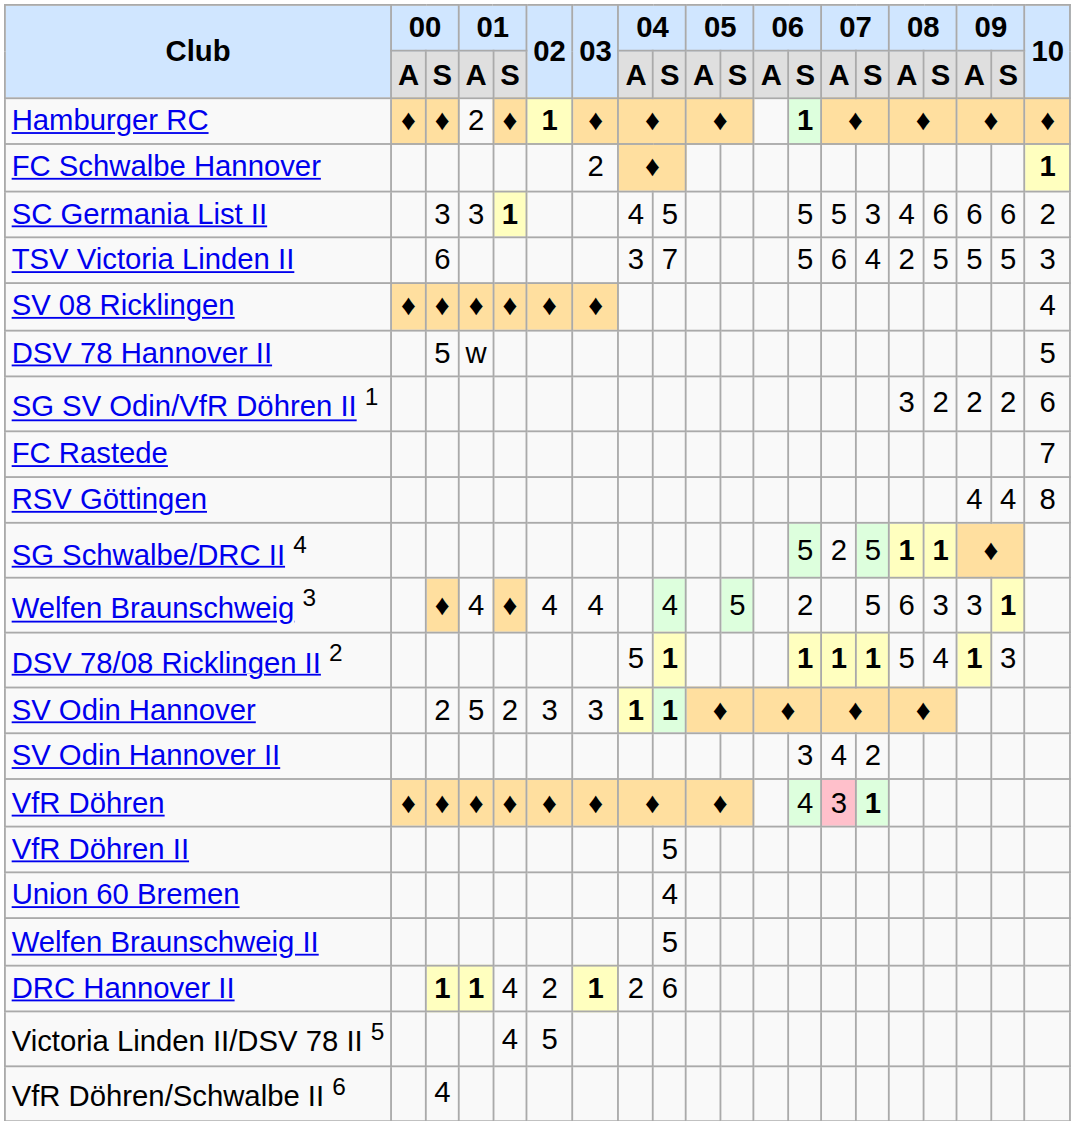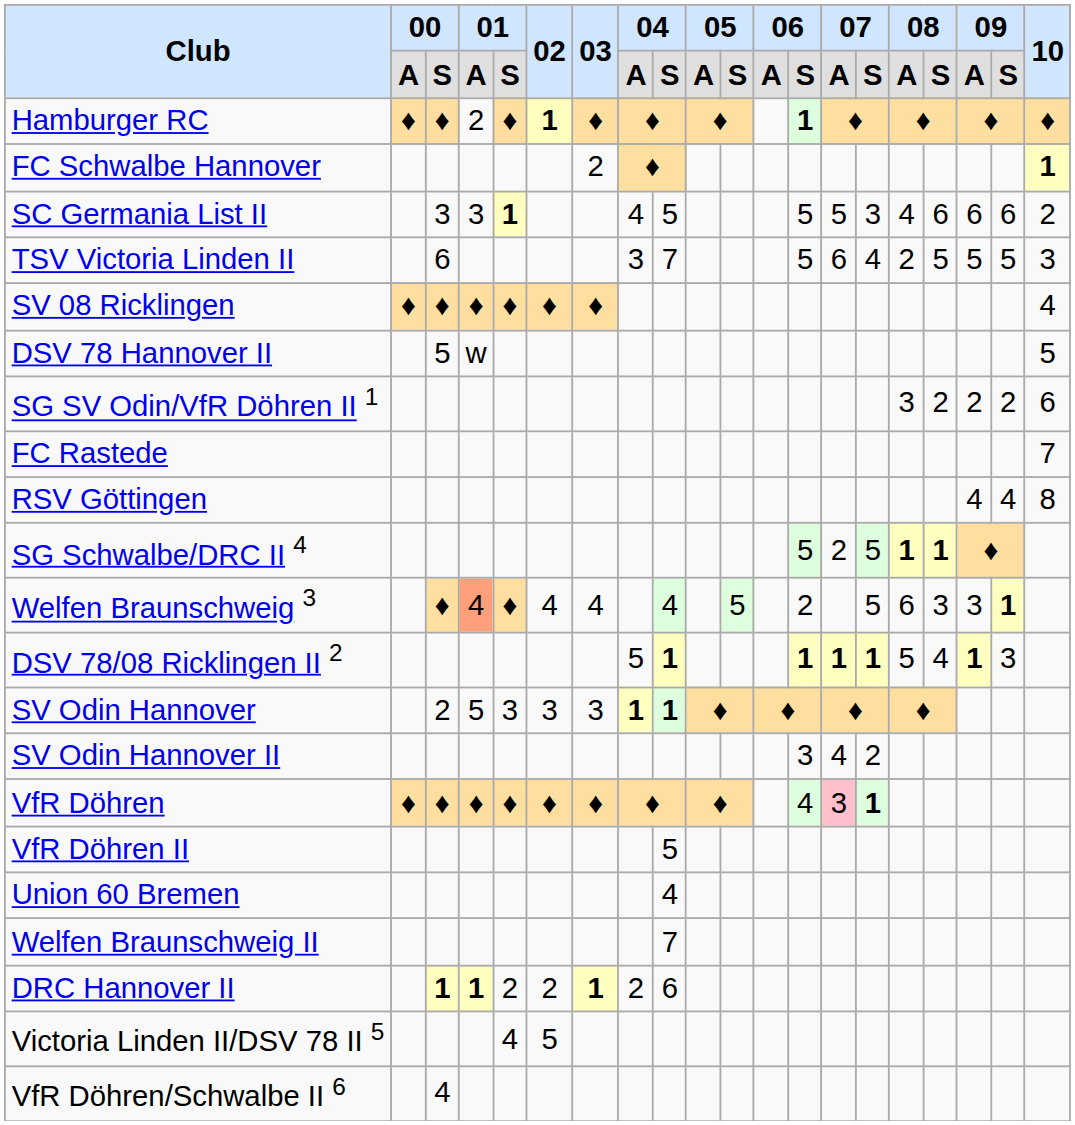 <table class="wikitable">
 <tr align="center" bgcolor="#D0E6FF">
 <td rowspan=2><strong>Club</strong></td>
 <td colspan=2><strong>00</strong></td>
 <td colspan=2><strong>01</strong></td>
 <td rowspan=2><strong>02</strong></td>
 <td rowspan=2><strong>03</strong></td>
 <td colspan=2><strong>04</strong></td>
 <td colspan=2><strong>05</strong></td>
 <td colspan=2><strong>06</strong></td>
 <td colspan=2><strong>07</strong></td>
 <td colspan=2><strong>08</strong></td>
 <td colspan=2><strong>09</strong></td>
 <td rowspan=2><strong>10</strong></td>
 </tr>
 <tr align="center" bgcolor="#dfdfdf">
 <td><strong>A</strong></td>
 <td><strong>S</strong></td>
 <td><strong>A</strong></td>
 <td><strong>S</strong></td>
 <td><strong>A</strong></td>
 <td><strong>S</strong></td>
 <td><strong>A</strong></td>
 <td><strong>S</strong></td>
 <td><strong>A</strong></td>
 <td><strong>S</strong></td>
 <td><strong>A</strong></td>
 <td><strong>S</strong></td>
 <td><strong>A</strong></td>
 <td><strong>S</strong></td>
 <td><strong>A</strong></td>
 <td><strong>S</strong></td>
 </tr>
 <tr align="center">
 <td align="left"><a href='#'>Hamburger RC</a></td>
 <td bgcolor="#ffdf9f"><strong>♦</strong></td>
 <td bgcolor="#ffdf9f"><strong>♦</strong></td>
 <td>2</td>
 <td bgcolor="#ffdf9f"><strong>♦</strong></td>
 <td bgcolor="#ffffbf"><strong>1</strong></td>
 <td bgcolor="#ffdf9f"><strong>♦</strong></td>
 <td colspan=2 bgcolor="#ffdf9f"><strong>♦</strong></td>
 <td colspan=2 bgcolor="#ffdf9f"><strong>♦</strong></td>
 <td></td>
 <td bgcolor="#ddffdd"><strong>1</strong></td>
 <td colspan=2 bgcolor="#ffdf9f"><strong>♦</strong></td>
 <td colspan=2 bgcolor="#ffdf9f"><strong>♦</strong></td>
 <td colspan=2 bgcolor="#ffdf9f"><strong>♦</strong></td>
 <td bgcolor="#ffdf9f"><strong>♦</strong></td>
 </tr>
 <tr align="center">
 <td align="left"><a href='#'>FC Schwalbe Hannover</a></td>
 <td></td>
 <td></td>
 <td></td>
 <td></td>
 <td></td>
 <td>2</td>
 <td colspan=2 bgcolor="#ffdf9f"><strong>♦</strong></td>
 <td></td>
 <td></td>
 <td></td>
 <td></td>
 <td></td>
 <td></td>
 <td></td>
 <td></td>
 <td></td>
 <td></td>
 <td bgcolor="#ffffbf"><strong>1</strong></td>
 </tr>
 <tr align="center">
 <td align="left"><a href='#'>SC Germania List II</a></td>
 <td></td>
 <td>3</td>
 <td>3</td>
 <td bgcolor="#ffffbf"><strong>1</strong></td>
 <td></td>
 <td></td>
 <td>4</td>
 <td>5</td>
 <td></td>
 <td></td>
 <td></td>
 <td>5</td>
 <td>5</td>
 <td>3</td>
 <td>4</td>
 <td>6</td>
 <td>6</td>
 <td>6</td>
 <td>2</td>
 </tr>
 <tr align="center">
 <td align="left"><a href='#'>TSV Victoria Linden II</a></td>
 <td></td>
 <td>6</td>
 <td></td>
 <td></td>
 <td></td>
 <td></td>
 <td>3</td>
 <td>7</td>
 <td></td>
 <td></td>
 <td></td>
 <td>5</td>
 <td>6</td>
 <td>4</td>
 <td>2</td>
 <td>5</td>
 <td>5</td>
 <td>5</td>
 <td>3</td>
 </tr>
 <tr align="center">
 <td align="left"><a href='#'>SV 08 Ricklingen</a></td>
 <td bgcolor="#ffdf9f"><strong>♦</strong></td>
 <td bgcolor="#ffdf9f"><strong>♦</strong></td>
 <td bgcolor="#ffdf9f"><strong>♦</strong></td>
 <td bgcolor="#ffdf9f"><strong>♦</strong></td>
 <td bgcolor="#ffdf9f"><strong>♦</strong></td>
 <td bgcolor="#ffdf9f"><strong>♦</strong></td>
 <td></td>
 <td></td>
 <td></td>
 <td></td>
 <td></td>
 <td></td>
 <td></td>
 <td></td>
 <td></td>
 <td></td>
 <td></td>
 <td></td>
 <td>4</td>
 </tr>
 <tr align="center">
 <td align="left"><a href='#'>DSV 78 Hannover II</a></td>
 <td></td>
 <td>5</td>
 <td>w</td>
 <td></td>
 <td></td>
 <td></td>
 <td></td>
 <td></td>
 <td></td>
 <td></td>
 <td></td>
 <td></td>
 <td></td>
 <td></td>
 <td></td>
 <td></td>
 <td></td>
 <td></td>
 <td>5</td>
 </tr>
 <tr align="center">
 <td align="left"><a href='#'>SG SV Odin/VfR Döhren II</a> <sup>1</sup></td>
 <td></td>
 <td></td>
 <td></td>
 <td></td>
 <td></td>
 <td></td>
 <td></td>
 <td></td>
 <td></td>
 <td></td>
 <td></td>
 <td></td>
 <td></td>
 <td></td>
 <td>3</td>
 <td>2</td>
 <td>2</td>
 <td>2</td>
 <td>6</td>
 </tr>
 <tr align="center">
 <td align="left"><a href='#'>FC Rastede</a></td>
 <td></td>
 <td></td>
 <td></td>
 <td></td>
 <td></td>
 <td></td>
 <td></td>
 <td></td>
 <td></td>
 <td></td>
 <td></td>
 <td></td>
 <td></td>
 <td></td>
 <td></td>
 <td></td>
 <td></td>
 <td></td>
 <td>7</td>
 </tr>
 <tr align="center">
 <td align="left"><a href='#'>RSV Göttingen</a></td>
 <td></td>
 <td></td>
 <td></td>
 <td></td>
 <td></td>
 <td></td>
 <td></td>
 <td></td>
 <td></td>
 <td></td>
 <td></td>
 <td></td>
 <td></td>
 <td></td>
 <td></td>
 <td></td>
 <td>4</td>
 <td>4</td>
 <td>8</td>
 </tr>
 <tr align="center">
 <td align="left"><a href='#'>SG Schwalbe/DRC II</a> <sup>4</sup></td>
 <td></td>
 <td></td>
 <td></td>
 <td></td>
 <td></td>
 <td></td>
 <td></td>
 <td></td>
 <td></td>
 <td></td>
 <td></td>
 <td bgcolor="#ddffdd">5</td>
 <td>2</td>
 <td bgcolor="#ddffdd">5</td>
 <td bgcolor="#ffffbf"><strong>1</strong></td>
 <td bgcolor="#ffffbf"><strong>1</strong></td>
 <td colspan=2 bgcolor="#ffdf9f"><strong>♦</strong></td>
 <td></td>
 </tr>
 <tr align="center">
 <td align="left"><a href='#'>Welfen Braunschweig</a> <sup>3</sup></td>
 <td></td>
 <td bgcolor="#ffdf9f"><strong>♦</strong></td>
-<td>4</td>
+<td style="background: lightsalmon;">4</td>
 <td bgcolor="#ffdf9f"><strong>♦</strong></td>
 <td>4</td>
 <td>4</td>
 <td></td>
 <td bgcolor="#ddffdd">4</td>
 <td></td>
 <td bgcolor="#ddffdd">5</td>
 <td></td>
 <td>2</td>
 <td></td>
 <td>5</td>
 <td>6</td>
 <td>3</td>
 <td>3</td>
 <td bgcolor="#ffffbf"><strong>1</strong></td>
 <td></td>
 </tr>
 <tr align="center">
 <td align="left"><a href='#'>DSV 78/08 Ricklingen II</a> <sup>2</sup></td>
 <td></td>
 <td></td>
 <td></td>
 <td></td>
 <td></td>
 <td></td>
 <td>5</td>
 <td bgcolor="#ffffbf"><strong>1</strong></td>
 <td></td>
 <td></td>
 <td></td>
 <td bgcolor="#ffffbf"><strong>1</strong></td>
 <td bgcolor="#ffffbf"><strong>1</strong></td>
 <td bgcolor="#ffffbf"><strong>1</strong></td>
 <td>5</td>
 <td>4</td>
 <td bgcolor="#ffffbf"><strong>1</strong></td>
 <td>3</td>
 <td></td>
 </tr>
 <tr align="center">
 <td align="left"><a href='#'>SV Odin Hannover</a></td>
 <td></td>
 <td>2</td>
 <td>5</td>
-<td>2</td>
+<td>3</td>
 <td>3</td>
 <td>3</td>
 <td bgcolor="#ffffbf"><strong>1</strong></td>
 <td bgcolor="#ddffdd"><strong>1</strong></td>
 <td colspan=2 bgcolor="#ffdf9f"><strong>♦</strong></td>
 <td colspan=2 bgcolor="#ffdf9f"><strong>♦</strong></td>
 <td colspan=2 bgcolor="#ffdf9f"><strong>♦</strong></td>
 <td colspan=2 bgcolor="#ffdf9f"><strong>♦</strong></td>
 <td></td>
 <td></td>
 <td></td>
 </tr>
 <tr align="center">
 <td align="left"><a href='#'>SV Odin Hannover II</a></td>
 <td></td>
 <td></td>
 <td></td>
 <td></td>
 <td></td>
 <td></td>
 <td></td>
 <td></td>
 <td></td>
 <td></td>
 <td></td>
 <td>3</td>
 <td>4</td>
 <td>2</td>
 <td></td>
 <td></td>
 <td></td>
 <td></td>
 <td></td>
 </tr>
 <tr align="center">
 <td align="left"><a href='#'>VfR Döhren</a></td>
 <td bgcolor="#ffdf9f"><strong>♦</strong></td>
 <td bgcolor="#ffdf9f"><strong>♦</strong></td>
 <td bgcolor="#ffdf9f"><strong>♦</strong></td>
 <td bgcolor="#ffdf9f"><strong>♦</strong></td>
 <td bgcolor="#ffdf9f"><strong>♦</strong></td>
 <td bgcolor="#ffdf9f"><strong>♦</strong></td>
 <td colspan=2 bgcolor="#ffdf9f"><strong>♦</strong></td>
 <td colspan=2 bgcolor="#ffdf9f"><strong>♦</strong></td>
 <td></td>
 <td bgcolor="#ddffdd">4</td>
 <td style="background: pink;">3</td>
 <td bgcolor="#ddffdd"><strong>1</strong></td>
 <td></td>
 <td></td>
 <td></td>
 <td></td>
 <td></td>
 </tr>
 <tr align="center">
 <td align="left"><a href='#'>VfR Döhren II</a></td>
 <td></td>
 <td></td>
 <td></td>
 <td></td>
 <td></td>
 <td></td>
 <td></td>
 <td>5</td>
 <td></td>
 <td></td>
 <td></td>
 <td></td>
 <td></td>
 <td></td>
 <td></td>
 <td></td>
 <td></td>
 <td></td>
 <td></td>
 </tr>
 <tr align="center">
 <td align="left"><a href='#'>Union 60 Bremen</a></td>
 <td></td>
 <td></td>
 <td></td>
 <td></td>
 <td></td>
 <td></td>
 <td></td>
 <td>4</td>
 <td></td>
 <td></td>
 <td></td>
 <td></td>
 <td></td>
 <td></td>
 <td></td>
 <td></td>
 <td></td>
 <td></td>
 <td></td>
 </tr>
 <tr align="center">
 <td align="left"><a href='#'>Welfen Braunschweig II</a></td>
 <td></td>
 <td></td>
 <td></td>
 <td></td>
 <td></td>
 <td></td>
 <td></td>
-<td>5</td>
+<td>7</td>
 <td></td>
 <td></td>
 <td></td>
 <td></td>
 <td></td>
 <td></td>
 <td></td>
 <td></td>
 <td></td>
 <td></td>
 <td></td>
 </tr>
 <tr align="center">
 <td align="left"><a href='#'>DRC Hannover II</a></td>
 <td></td>
 <td bgcolor="#ffffbf"><strong>1</strong></td>
 <td bgcolor="#ffffbf"><strong>1</strong></td>
-<td>4</td>
+<td>2</td>
 <td>2</td>
 <td bgcolor="#ffffbf"><strong>1</strong></td>
 <td>2</td>
 <td>6</td>
 <td></td>
 <td></td>
 <td></td>
 <td></td>
 <td></td>
 <td></td>
 <td></td>
 <td></td>
 <td></td>
 <td></td>
 <td></td>
 </tr>
 <tr align="center">
 <td align="left">Victoria Linden II/DSV 78 II <sup>5</sup></td>
 <td></td>
 <td></td>
 <td></td>
 <td>4</td>
 <td>5</td>
 <td></td>
 <td></td>
 <td></td>
 <td></td>
 <td></td>
 <td></td>
 <td></td>
 <td></td>
 <td></td>
 <td></td>
 <td></td>
 <td></td>
 <td></td>
 <td></td>
 </tr>
 <tr align="center">
 <td align="left">VfR Döhren/Schwalbe II <sup>6</sup></td>
 <td></td>
 <td>4</td>
 <td></td>
 <td></td>
 <td></td>
 <td></td>
 <td></td>
 <td></td>
 <td></td>
 <td></td>
 <td></td>
 <td></td>
 <td></td>
 <td></td>
 <td></td>
 <td></td>
 <td></td>
 <td></td>
 <td></td>
 </tr>
 </table>
